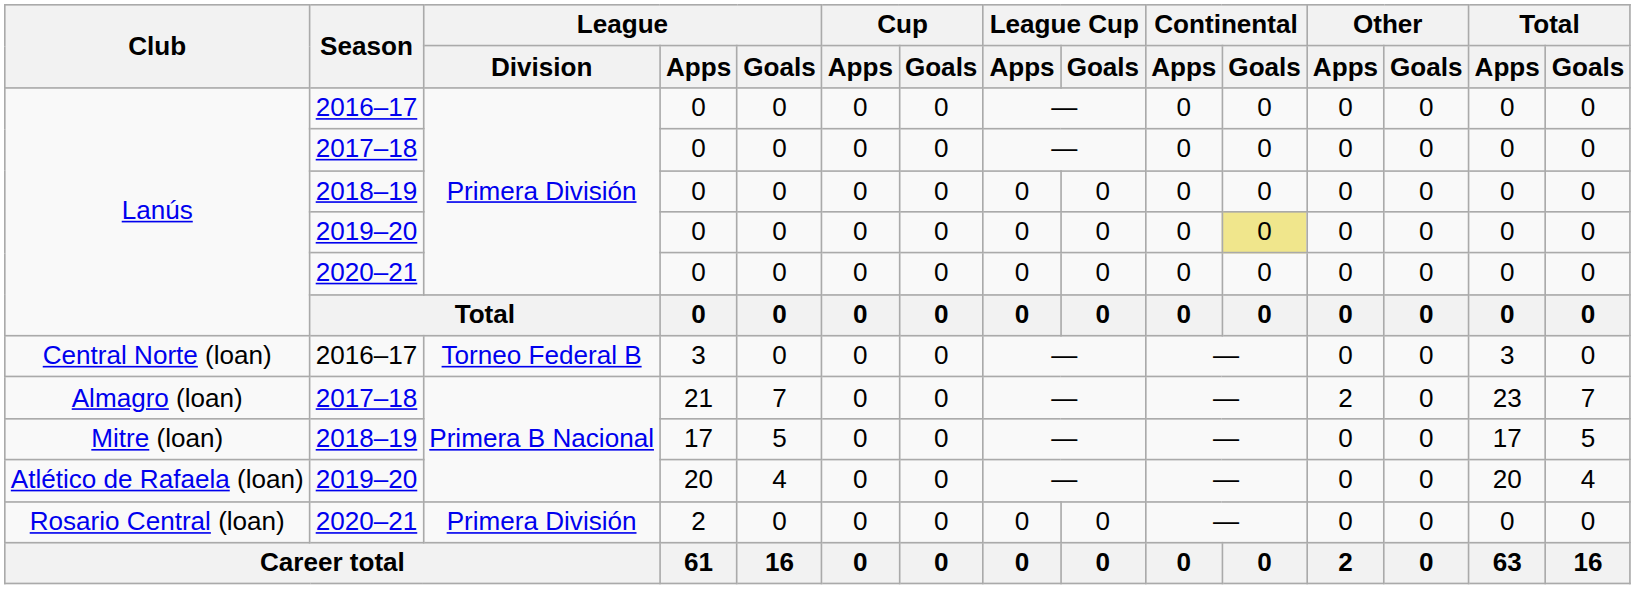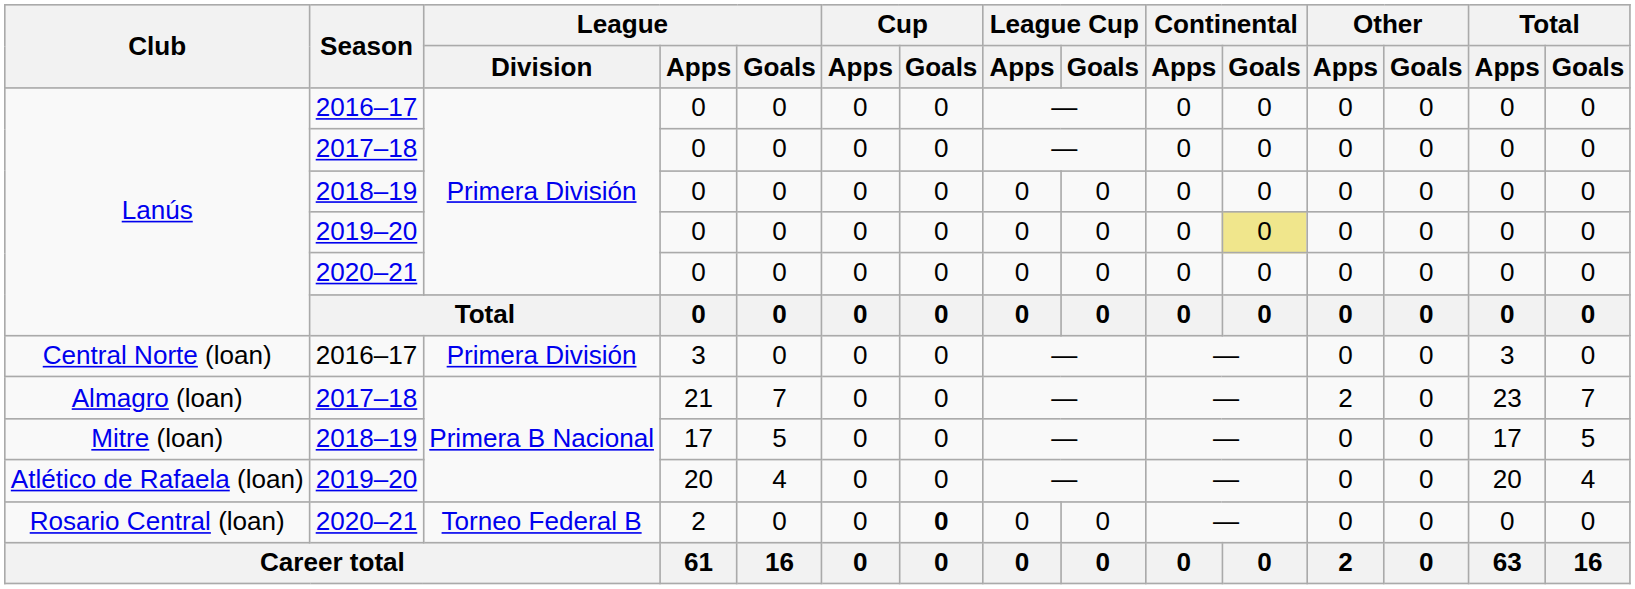 <table class="wikitable" style="text-align:center">
 <tr>
 <th rowspan="2">Club</th>
 <th rowspan="2">Season</th>
 <th colspan="3">League</th>
 <th colspan="2">Cup</th>
 <th colspan="2">League Cup</th>
 <th colspan="2">Continental</th>
 <th colspan="2">Other</th>
 <th colspan="2">Total</th>
 </tr>
 <tr>
 <th>Division</th>
 <th>Apps</th>
 <th>Goals</th>
 <th>Apps</th>
 <th>Goals</th>
 <th>Apps</th>
 <th>Goals</th>
 <th>Apps</th>
 <th>Goals</th>
 <th>Apps</th>
 <th>Goals</th>
 <th>Apps</th>
 <th>Goals</th>
 </tr>
 <tr>
 <td rowspan="6"><a href='#'>Lanús</a></td>
 <td><a href='#'>2016–17</a></td>
 <td rowspan="5"><a href='#'>Primera División</a></td>
 <td>0</td>
 <td>0</td>
 <td>0</td>
 <td>0</td>
 <td colspan="2">—</td>
 <td>0</td>
 <td>0</td>
 <td>0</td>
 <td>0</td>
 <td>0</td>
 <td>0</td>
 </tr>
 <tr>
 <td><a href='#'>2017–18</a></td>
 <td>0</td>
 <td>0</td>
 <td>0</td>
 <td>0</td>
 <td colspan="2">—</td>
 <td>0</td>
 <td>0</td>
 <td>0</td>
 <td>0</td>
 <td>0</td>
 <td>0</td>
 </tr>
 <tr>
 <td><a href='#'>2018–19</a></td>
 <td>0</td>
 <td>0</td>
 <td>0</td>
 <td>0</td>
 <td>0</td>
 <td>0</td>
 <td>0</td>
 <td>0</td>
 <td>0</td>
 <td>0</td>
 <td>0</td>
 <td>0</td>
 </tr>
 <tr>
 <td><a href='#'>2019–20</a></td>
 <td>0</td>
 <td>0</td>
 <td>0</td>
 <td>0</td>
 <td>0</td>
 <td>0</td>
 <td>0</td>
 <td style="background: khaki;">0</td>
 <td>0</td>
 <td>0</td>
 <td>0</td>
 <td>0</td>
 </tr>
 <tr>
 <td><a href='#'>2020–21</a></td>
 <td>0</td>
 <td>0</td>
 <td>0</td>
 <td>0</td>
 <td>0</td>
 <td>0</td>
 <td>0</td>
 <td>0</td>
 <td>0</td>
 <td>0</td>
 <td>0</td>
 <td>0</td>
 </tr>
 <tr>
 <th colspan="2">Total</th>
 <th>0</th>
 <th>0</th>
 <th>0</th>
 <th>0</th>
 <th>0</th>
 <th>0</th>
 <th>0</th>
 <th>0</th>
 <th>0</th>
 <th>0</th>
 <th>0</th>
 <th>0</th>
 </tr>
 <tr>
 <td rowspan="1"><a href='#'>Central Norte</a> (loan)</td>
 <td>2016–17</td>
-<td rowspan="1"><a href='#'>Torneo Federal B</a></td>
+<td rowspan="1"><a href='#'>Primera División</a></td>
 <td>3</td>
 <td>0</td>
 <td>0</td>
 <td>0</td>
 <td colspan="2">—</td>
 <td colspan="2">—</td>
 <td>0</td>
 <td>0</td>
 <td>3</td>
 <td>0</td>
 </tr>
 <tr>
 <td rowspan="1"><a href='#'>Almagro</a> (loan)</td>
 <td><a href='#'>2017–18</a></td>
 <td rowspan="3"><a href='#'>Primera B Nacional</a></td>
 <td>21</td>
 <td>7</td>
 <td>0</td>
 <td>0</td>
 <td colspan="2">—</td>
 <td colspan="2">—</td>
 <td>2</td>
 <td>0</td>
 <td>23</td>
 <td>7</td>
 </tr>
 <tr>
 <td rowspan="1"><a href='#'>Mitre</a> (loan)</td>
 <td><a href='#'>2018–19</a></td>
 <td>17</td>
 <td>5</td>
 <td>0</td>
 <td>0</td>
 <td colspan="2">—</td>
 <td colspan="2">—</td>
 <td>0</td>
 <td>0</td>
 <td>17</td>
 <td>5</td>
 </tr>
 <tr>
 <td rowspan="1"><a href='#'>Atlético de Rafaela</a> (loan)</td>
 <td><a href='#'>2019–20</a></td>
 <td>20</td>
 <td>4</td>
 <td>0</td>
 <td>0</td>
 <td colspan="2">—</td>
 <td colspan="2">—</td>
 <td>0</td>
 <td>0</td>
 <td>20</td>
 <td>4</td>
 </tr>
 <tr>
 <td rowspan="1"><a href='#'>Rosario Central</a> (loan)</td>
 <td><a href='#'>2020–21</a></td>
-<td rowspan="1"><a href='#'>Primera División</a></td>
+<td rowspan="1"><a href='#'>Torneo Federal B</a></td>
 <td>2</td>
 <td>0</td>
 <td>0</td>
-<td>0</td>
+<td><strong>0</strong></td>
 <td>0</td>
 <td>0</td>
 <td colspan="2">—</td>
 <td>0</td>
 <td>0</td>
 <td>0</td>
 <td>0</td>
 </tr>
 <tr>
 <th colspan="3">Career total</th>
 <th>61</th>
 <th>16</th>
 <th>0</th>
 <th>0</th>
 <th>0</th>
 <th>0</th>
 <th>0</th>
 <th>0</th>
 <th>2</th>
 <th>0</th>
 <th>63</th>
 <th>16</th>
 </tr>
 </table>
